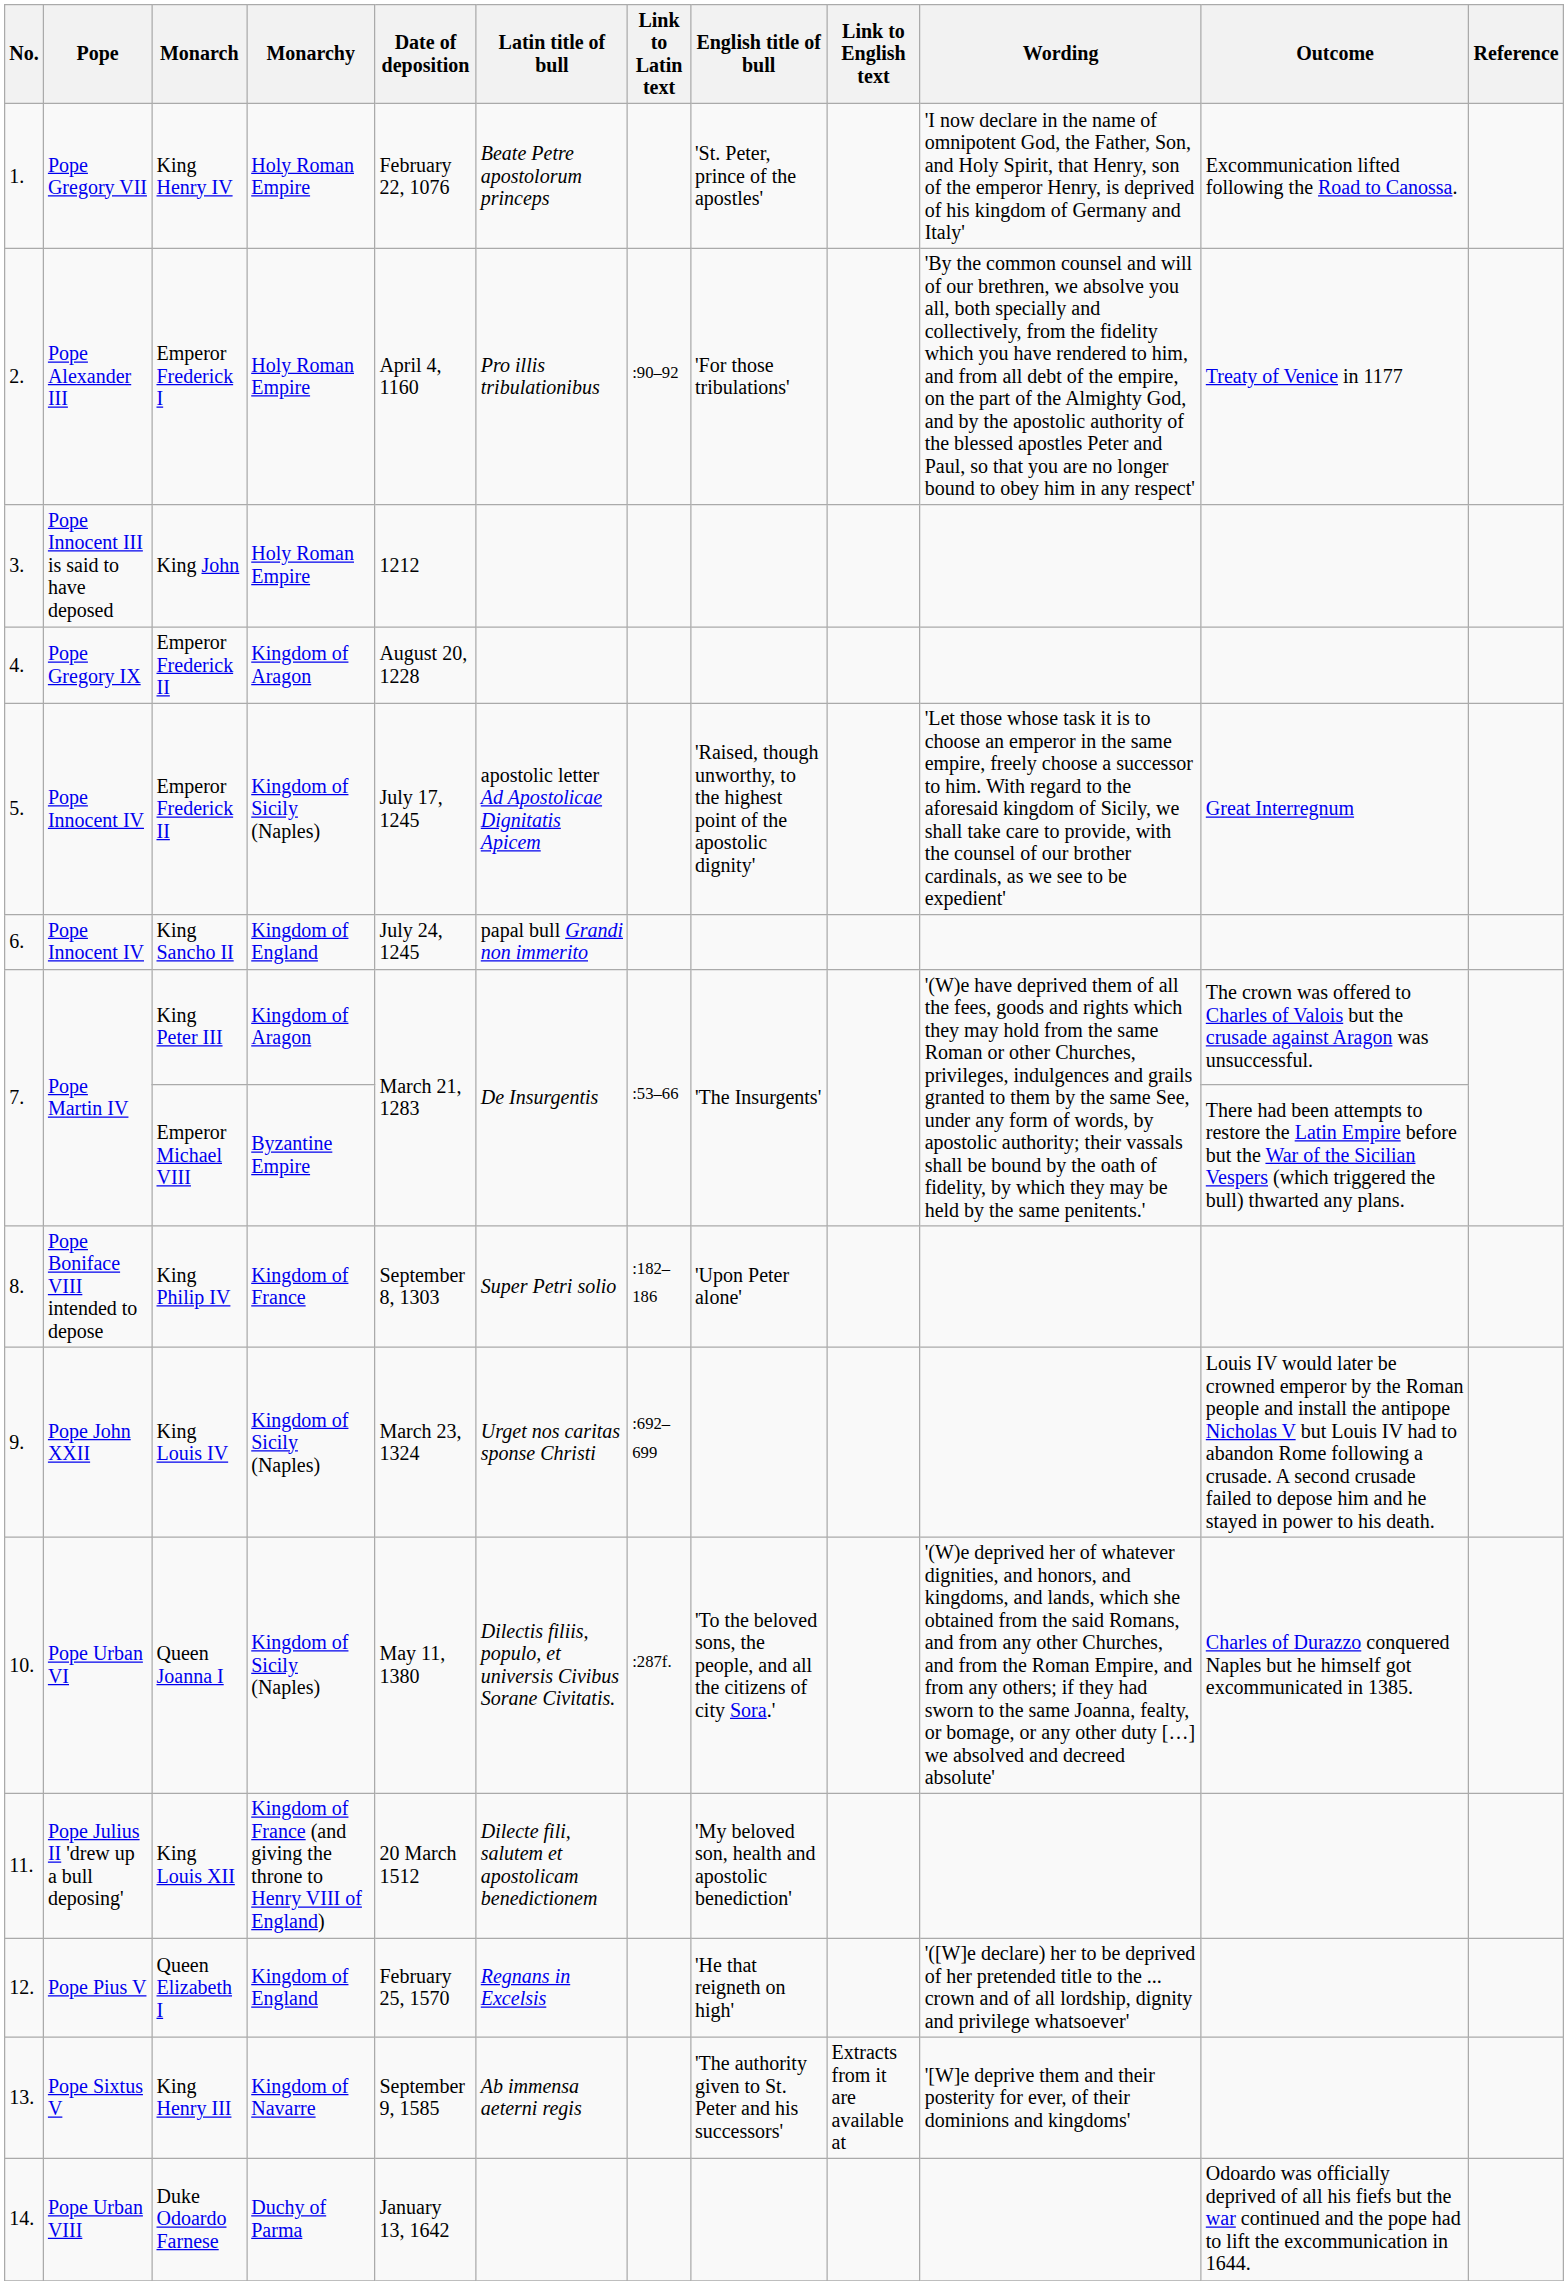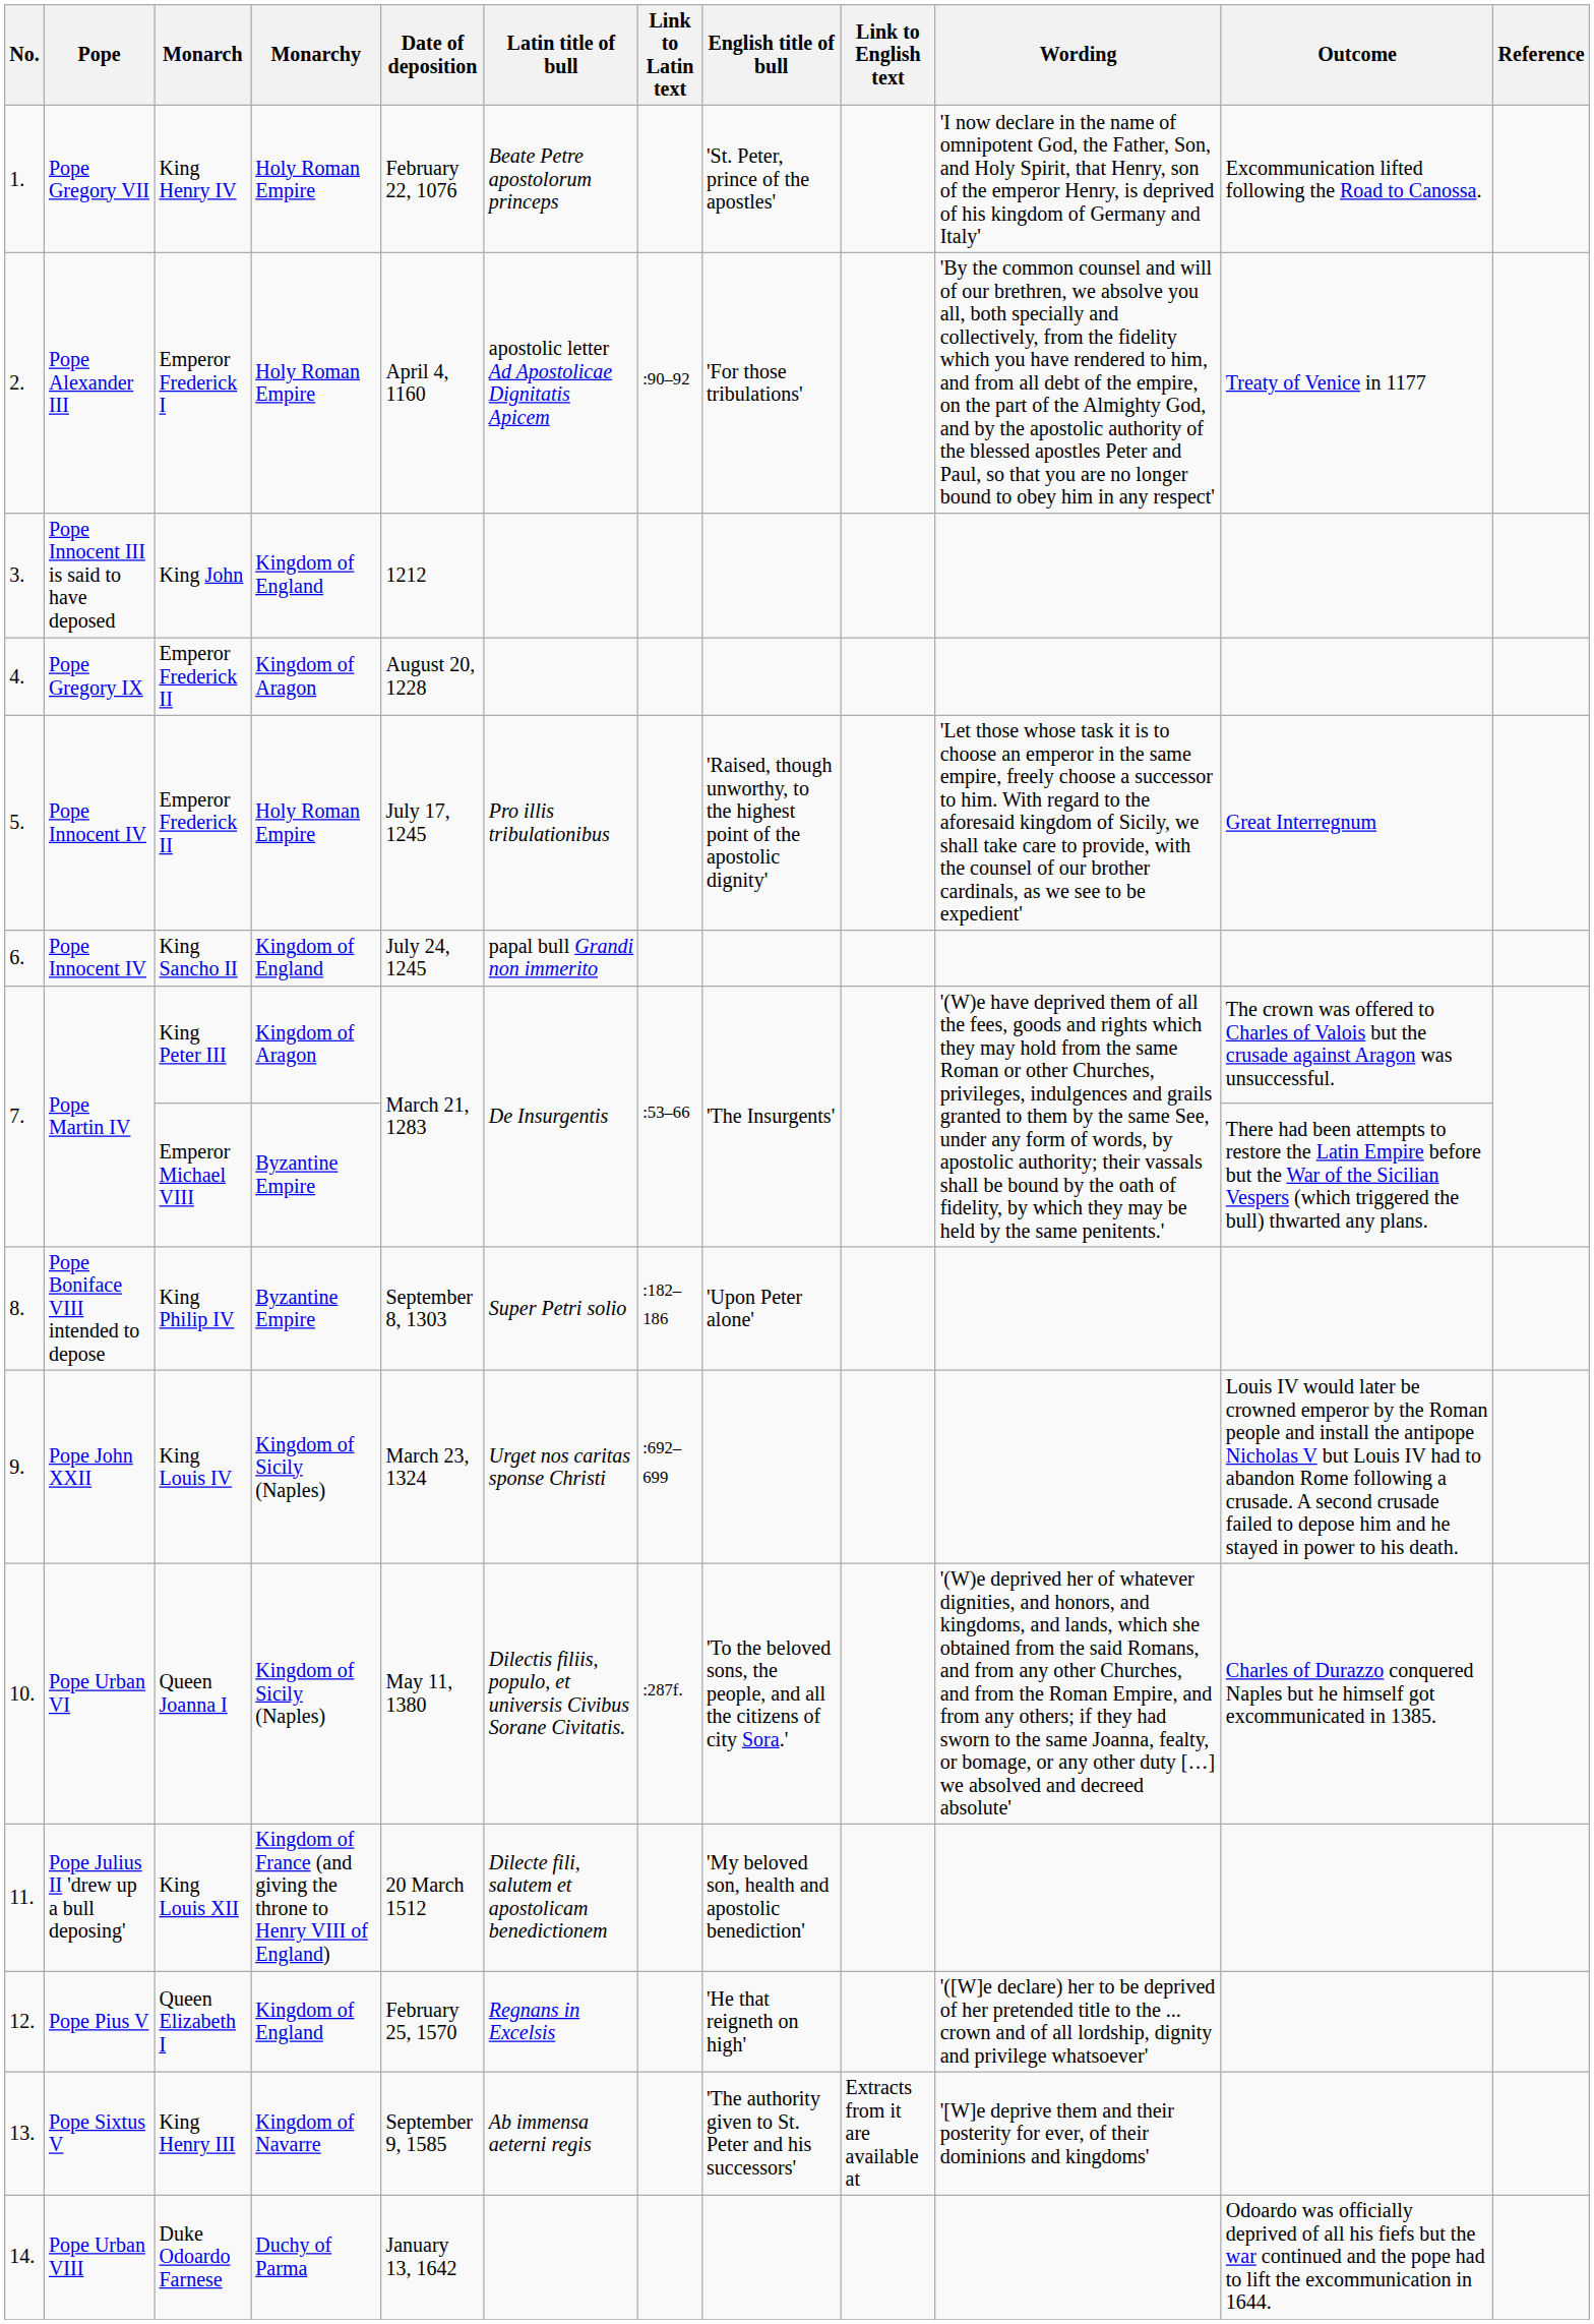 <table class="wikitable sortable">
 <tr>
 <th>No.</th>
 <th>Pope</th>
 <th>Monarch</th>
 <th>Monarchy</th>
 <th>Date of deposition</th>
 <th>Latin title of bull</th>
 <th>Link to Latin text</th>
 <th>English title of bull</th>
 <th>Link to English text</th>
 <th>Wording</th>
 <th>Outcome</th>
 <th>Reference</th>
 </tr>
 <tr>
 <td>1.</td>
 <td><a href='#'>Pope Gregory VII</a></td>
 <td>King <a href='#'>Henry IV</a></td>
 <td><a href='#'>Holy Roman Empire</a></td>
 <td>February 22, 1076</td>
 <td><em>Beate Petre apostolorum princeps</em></td>
 <td></td>
 <td>'St. Peter, prince of the apostles'</td>
 <td></td>
 <td>'I now declare in the name of omnipotent God, the Father, Son, and Holy Spirit, that Henry, son of the emperor Henry, is deprived of his kingdom of Germany and Italy'</td>
 <td>Excommunication lifted following the <a href='#'>Road to Canossa</a>.</td>
 <td></td>
 </tr>
 <tr>
 <td>2.</td>
 <td><a href='#'>Pope Alexander III</a></td>
 <td>Emperor <a href='#'>Frederick I</a></td>
 <td><a href='#'>Holy Roman Empire</a></td>
 <td>April 4, 1160</td>
-<td><em>Pro illis tribulationibus</em></td>
+<td>apostolic letter <em><a href='#'>Ad Apostolicae Dignitatis Apicem</a></em></td>
 <td><sup>:90–92</sup></td>
 <td>'For those tribulations'</td>
 <td></td>
 <td>'By the common counsel and will of our brethren, we absolve you all, both specially and collectively, from the fidelity which you have rendered to him, and from all debt of the empire, on the part of the Almighty God, and by the apostolic authority of the blessed apostles Peter and Paul, so that you are no longer bound to obey him in any respect'</td>
 <td><a href='#'>Treaty of Venice</a> in 1177</td>
 <td></td>
 </tr>
 <tr>
 <td>3.</td>
 <td><a href='#'>Pope Innocent III</a> is said to have deposed</td>
 <td>King <a href='#'>John</a></td>
-<td><a href='#'>Holy Roman Empire</a></td>
+<td><a href='#'>Kingdom of England</a></td>
 <td>1212</td>
 <td></td>
 <td></td>
 <td></td>
 <td></td>
 <td></td>
 <td></td>
 <td></td>
 </tr>
 <tr>
 <td>4.</td>
 <td><a href='#'>Pope Gregory IX</a></td>
 <td>Emperor <a href='#'>Frederick II</a></td>
 <td><a href='#'>Kingdom of Aragon</a></td>
 <td>August 20, 1228</td>
 <td></td>
 <td></td>
 <td></td>
 <td></td>
 <td></td>
 <td></td>
 <td></td>
 </tr>
 <tr>
 <td>5.</td>
 <td><a href='#'>Pope Innocent IV</a></td>
 <td>Emperor <a href='#'>Frederick II</a></td>
-<td><a href='#'>Kingdom of Sicily</a> (Naples)</td>
+<td><a href='#'>Holy Roman Empire</a></td>
 <td>July 17, 1245</td>
-<td>apostolic letter <em><a href='#'>Ad Apostolicae Dignitatis Apicem</a></em></td>
+<td><em>Pro illis tribulationibus</em></td>
 <td></td>
 <td>'Raised, though unworthy, to the highest point of the apostolic dignity'</td>
 <td></td>
 <td>'Let those whose task it is to choose an emperor in the same empire, freely choose a successor to him. With regard to the aforesaid kingdom of Sicily, we shall take care to provide, with the counsel of our brother cardinals, as we see to be expedient'</td>
 <td><a href='#'>Great Interregnum</a></td>
 <td></td>
 </tr>
 <tr>
 <td>6.</td>
 <td><a href='#'>Pope Innocent IV</a></td>
 <td>King <a href='#'>Sancho II</a></td>
 <td><a href='#'>Kingdom of England</a></td>
 <td>July 24, 1245</td>
 <td>papal bull <em><a href='#'>Grandi non immerito</a></em></td>
 <td></td>
 <td></td>
 <td></td>
 <td></td>
 <td></td>
 <td></td>
 </tr>
 <tr>
 <td rowspan=2>7.</td>
 <td rowspan=2><a href='#'>Pope Martin IV</a></td>
 <td>King <a href='#'>Peter III</a></td>
 <td><a href='#'>Kingdom of Aragon</a></td>
 <td rowspan=2>March 21, 1283</td>
 <td rowspan=2><em>De Insurgentis</em></td>
 <td rowspan=2><sup>:53–66</sup></td>
 <td rowspan=2>'The Insurgents'</td>
 <td rowspan=2></td>
 <td rowspan=2>'(W)e have deprived them of all the fees, goods and rights which they may hold from the same Roman or other Churches, privileges, indulgences and grails granted to them by the same See, under any form of words, by apostolic authority; their vassals shall be bound by the oath of fidelity, by which they may be held by the same penitents.'</td>
 <td>The crown was offered to <a href='#'>Charles of Valois</a> but the <a href='#'>crusade against Aragon</a> was unsuccessful.</td>
 <td rowspan=2></td>
 </tr>
 <tr>
 <td>Emperor <a href='#'>Michael VIII</a></td>
 <td><a href='#'>Byzantine Empire</a></td>
 <td>There had been attempts to restore the <a href='#'>Latin Empire</a> before but the <a href='#'>War of the Sicilian Vespers</a> (which triggered the bull) thwarted any plans.</td>
 </tr>
 <tr>
 <td>8.</td>
 <td><a href='#'>Pope Boniface VIII</a> intended to depose</td>
 <td>King <a href='#'>Philip IV</a></td>
-<td><a href='#'>Kingdom of France</a></td>
+<td><a href='#'>Byzantine Empire</a></td>
 <td>September 8, 1303</td>
 <td><em>Super Petri solio</em></td>
 <td><sup>:182–186</sup></td>
 <td>'Upon Peter alone'</td>
 <td></td>
 <td></td>
 <td></td>
 <td></td>
 </tr>
 <tr>
 <td>9.</td>
 <td><a href='#'>Pope John XXII</a></td>
 <td>King <a href='#'>Louis IV</a></td>
 <td><a href='#'>Kingdom of Sicily</a> (Naples)</td>
 <td>March 23, 1324</td>
 <td><em>Urget nos caritas sponse Christi</em></td>
 <td><sup>:692–699</sup></td>
 <td></td>
 <td></td>
 <td></td>
 <td>Louis IV would later be crowned emperor by the Roman people and install the antipope <a href='#'>Nicholas V</a> but Louis IV had to abandon Rome following a crusade. A second crusade failed to depose him and he stayed in power to his death.</td>
 <td></td>
 </tr>
 <tr>
 <td>10.</td>
 <td><a href='#'>Pope Urban VI</a></td>
 <td>Queen <a href='#'>Joanna I</a></td>
 <td><a href='#'>Kingdom of Sicily</a> (Naples)</td>
 <td>May 11, 1380</td>
 <td><em>Dilectis filiis, populo, et universis Civibus Sorane Civitatis.</em></td>
 <td><sup>:287f.</sup></td>
 <td>'To the beloved sons, the people, and all the citizens of city <a href='#'>Sora</a>.'</td>
 <td></td>
 <td>'(W)e deprived her of whatever dignities, and honors, and kingdoms, and lands, which she obtained from the said Romans, and from any other Churches, and from the Roman Empire, and from any others; if they had sworn to the same Joanna, fealty, or bomage, or any other duty […] we absolved and decreed absolute'</td>
 <td><a href='#'>Charles of Durazzo</a> conquered Naples but he himself got excommunicated in 1385.</td>
 <td></td>
 </tr>
 <tr>
 <td>11.</td>
 <td><a href='#'>Pope Julius II</a> 'drew up a bull deposing'</td>
 <td>King <a href='#'>Louis XII</a></td>
 <td><a href='#'>Kingdom of France</a> (and giving the throne to <a href='#'>Henry VIII of England</a>)</td>
 <td>20 March 1512</td>
 <td><em>Dilecte fili, salutem et apostolicam benedictionem</em></td>
 <td></td>
 <td>'My beloved son, health and apostolic benediction'</td>
 <td></td>
 <td></td>
 <td></td>
 <td></td>
 </tr>
 <tr>
 <td>12.</td>
 <td><a href='#'>Pope Pius V</a></td>
 <td>Queen <a href='#'>Elizabeth I</a></td>
 <td><a href='#'>Kingdom of England</a></td>
 <td>February 25, 1570</td>
 <td><em><a href='#'>Regnans in Excelsis</a></em></td>
 <td></td>
 <td>'He that reigneth on high'</td>
 <td></td>
 <td>'([W]e declare) her to be deprived of her pretended title to the ... crown and of all lordship, dignity and privilege whatsoever'</td>
 <td></td>
 <td></td>
 </tr>
 <tr>
 <td>13.</td>
 <td><a href='#'>Pope Sixtus V</a></td>
 <td>King <a href='#'>Henry III</a></td>
 <td><a href='#'>Kingdom of Navarre</a></td>
 <td>September 9, 1585</td>
 <td><em>Ab immensa aeterni regis</em></td>
 <td></td>
 <td>'The authority given to St. Peter and his successors'</td>
 <td>Extracts from it are available at </td>
 <td>'[W]e deprive them and their posterity for ever, of their dominions and kingdoms'</td>
 <td></td>
 <td></td>
 </tr>
 <tr>
 <td>14.</td>
 <td><a href='#'>Pope Urban VIII</a></td>
 <td>Duke <a href='#'>Odoardo Farnese</a></td>
 <td><a href='#'>Duchy of Parma</a></td>
 <td>January 13, 1642</td>
 <td></td>
 <td></td>
 <td></td>
 <td></td>
 <td></td>
 <td>Odoardo was officially deprived of all his fiefs but the <a href='#'>war</a> continued and the pope had to lift the excommunication in 1644.</td>
 <td></td>
 </tr>
 </table>
